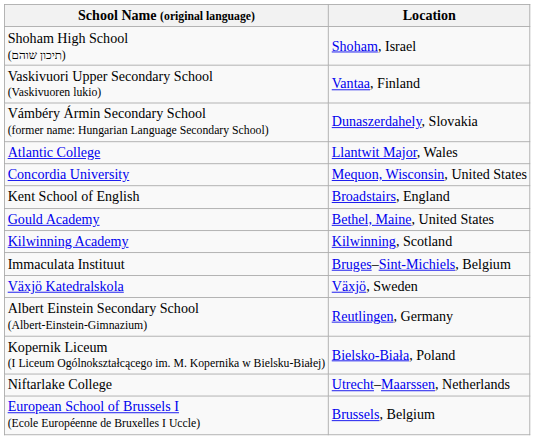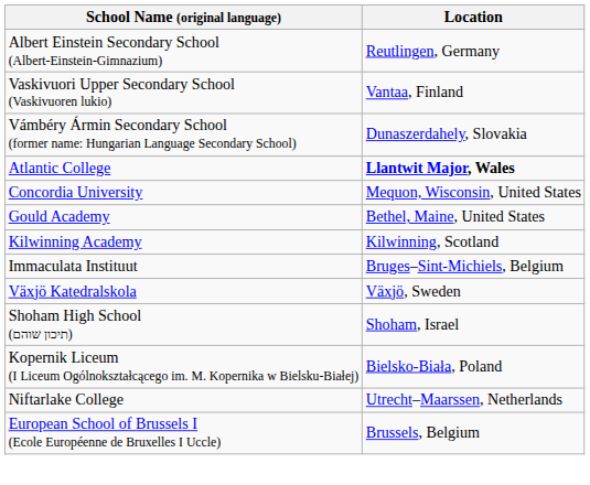 <table class="wikitable">
 <tr>
 <th>School Name <small>(original language)</small></th>
 <th>Location</th>
 </tr>
 <tr>
-<td>Shoham High School<br><small>(תיכון שוהם)</small></td>
-<td><a href='#'>Shoham</a>, Israel</td>
+<td>Albert Einstein Secondary School<br><small>(Albert-Einstein-Gimnazium)</small></td>
+<td><a href='#'>Reutlingen</a>, Germany</td>
 </tr>
 <tr>
 <td>Vaskivuori Upper Secondary School<br><small>(Vaskivuoren lukio)</small></td>
 <td><a href='#'>Vantaa</a>, Finland</td>
 </tr>
 <tr>
 <td>Vámbéry Ármin Secondary School<br><small>(former name: Hungarian Language Secondary School)</small></td>
 <td><a href='#'>Dunaszerdahely</a>, Slovakia</td>
 </tr>
 <tr>
 <td><a href='#'>Atlantic College</a></td>
-<td><a href='#'>Llantwit Major</a>, Wales</td>
+<td><strong><a href='#'>Llantwit Major</a>, Wales</strong></td>
 </tr>
 <tr>
 <td><a href='#'>Concordia University</a></td>
 <td><a href='#'>Mequon, Wisconsin</a>, United States</td>
-</tr>
-<tr>
-<td>Kent School of English</td>
-<td><a href='#'>Broadstairs</a>, England</td>
 </tr>
 <tr>
 <td><a href='#'>Gould Academy</a></td>
 <td><a href='#'>Bethel, Maine</a>, United States</td>
 </tr>
 <tr>
 <td><a href='#'>Kilwinning Academy</a></td>
 <td><a href='#'>Kilwinning</a>, Scotland</td>
 </tr>
 <tr>
 <td>Immaculata Instituut</td>
 <td><a href='#'>Bruges</a>–<a href='#'>Sint-Michiels</a>, Belgium</td>
 </tr>
 <tr>
 <td><a href='#'>Växjö Katedralskola</a></td>
 <td><a href='#'>Växjö</a>, Sweden</td>
 </tr>
 <tr>
-<td>Albert Einstein Secondary School<br><small>(Albert-Einstein-Gimnazium)</small></td>
-<td><a href='#'>Reutlingen</a>, Germany</td>
+<td>Shoham High School<br><small>(תיכון שוהם)</small></td>
+<td><a href='#'>Shoham</a>, Israel</td>
 </tr>
 <tr>
 <td>Kopernik Liceum<br><small>(I Liceum Ogólnokształcącego im. M. Kopernika w Bielsku-Białej)</small></td>
 <td><a href='#'>Bielsko-Biała</a>, Poland</td>
 </tr>
 <tr>
 <td>Niftarlake College</td>
 <td><a href='#'>Utrecht</a>–<a href='#'>Maarssen</a>, Netherlands</td>
 </tr>
 <tr>
 <td><a href='#'>European School of Brussels I</a><br><small>(Ecole Européenne de Bruxelles I Uccle)</small></td>
 <td><a href='#'>Brussels</a>, Belgium</td>
 </tr>
 </table>
